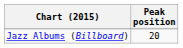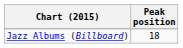 <table class="wikitable plainrowheaders sortable" style="text-align:center">
 <tr>
 <th scope="col">Chart (2015)</th>
 <th scope="col">Peak<br>position</th>
 </tr>
 <tr>
 </tr>
 <tr>
 <td><a href='#'>Jazz Albums</a> (<em><a href='#'>Billboard</a></em>)</td>
-<td>20</td>
+<td>18</td>
 </tr>
 </table>
